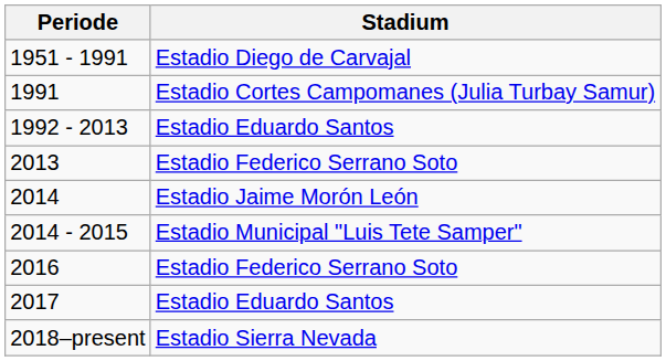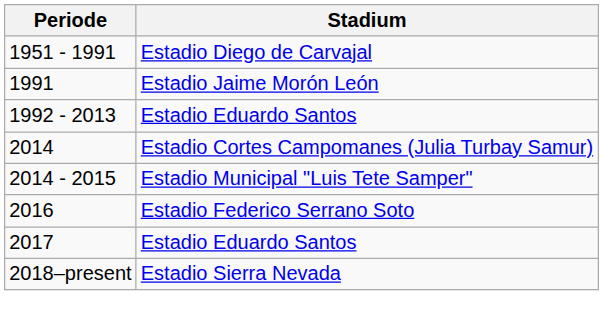 <table class="wikitable">
 <tr>
 <th>Periode</th>
 <th>Stadium</th>
 </tr>
 <tr>
 <td>1951 - 1991</td>
 <td><a href='#'>Estadio Diego de Carvajal</a></td>
 </tr>
 <tr>
 <td>1991</td>
-<td><a href='#'>Estadio Cortes Campomanes (Julia Turbay Samur)</a></td>
+<td><a href='#'>Estadio Jaime Morón León</a></td>
 </tr>
 <tr>
 <td>1992 - 2013</td>
 <td><a href='#'>Estadio Eduardo Santos</a></td>
 </tr>
 <tr>
-<td>2013</td>
-<td><a href='#'>Estadio Federico Serrano Soto</a></td>
-</tr>
-<tr>
 <td>2014</td>
-<td><a href='#'>Estadio Jaime Morón León</a></td>
+<td><a href='#'>Estadio Cortes Campomanes (Julia Turbay Samur)</a></td>
 </tr>
 <tr>
 <td>2014 - 2015</td>
 <td><a href='#'>Estadio Municipal "Luis Tete Samper"</a></td>
 </tr>
 <tr>
 <td>2016</td>
 <td><a href='#'>Estadio Federico Serrano Soto</a></td>
 </tr>
 <tr>
 <td>2017</td>
 <td><a href='#'>Estadio Eduardo Santos</a></td>
 </tr>
 <tr>
 <td>2018–present</td>
 <td><a href='#'>Estadio Sierra Nevada</a></td>
 </tr>
 </table>
